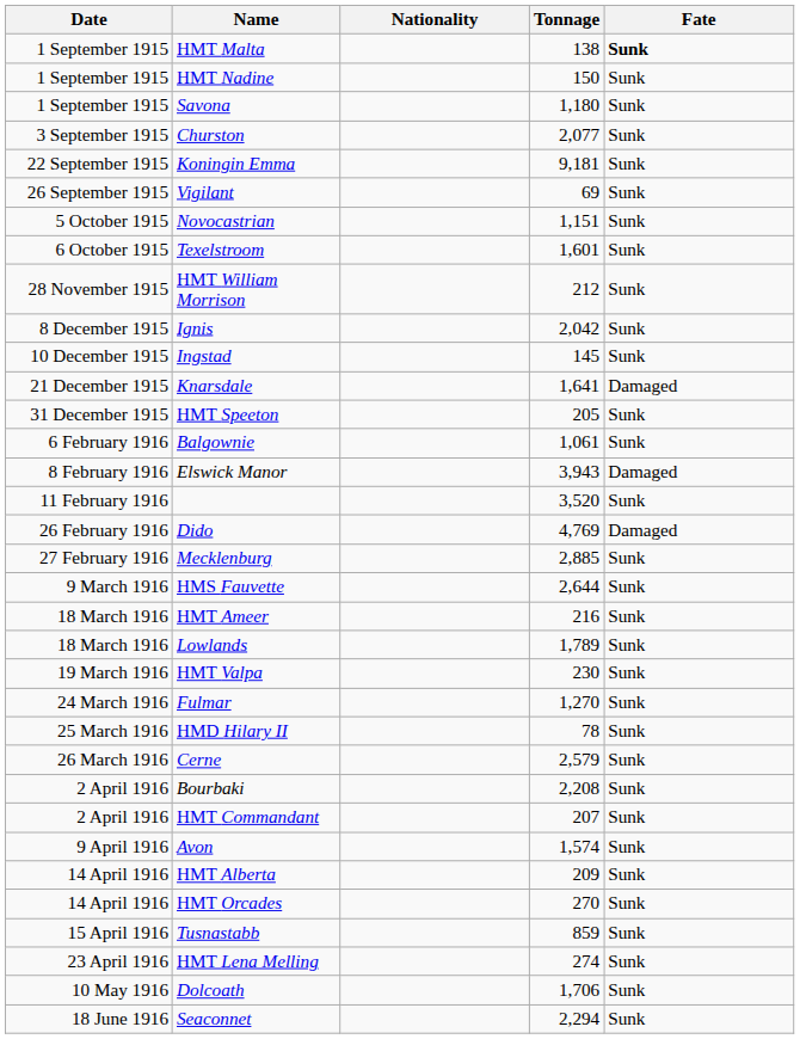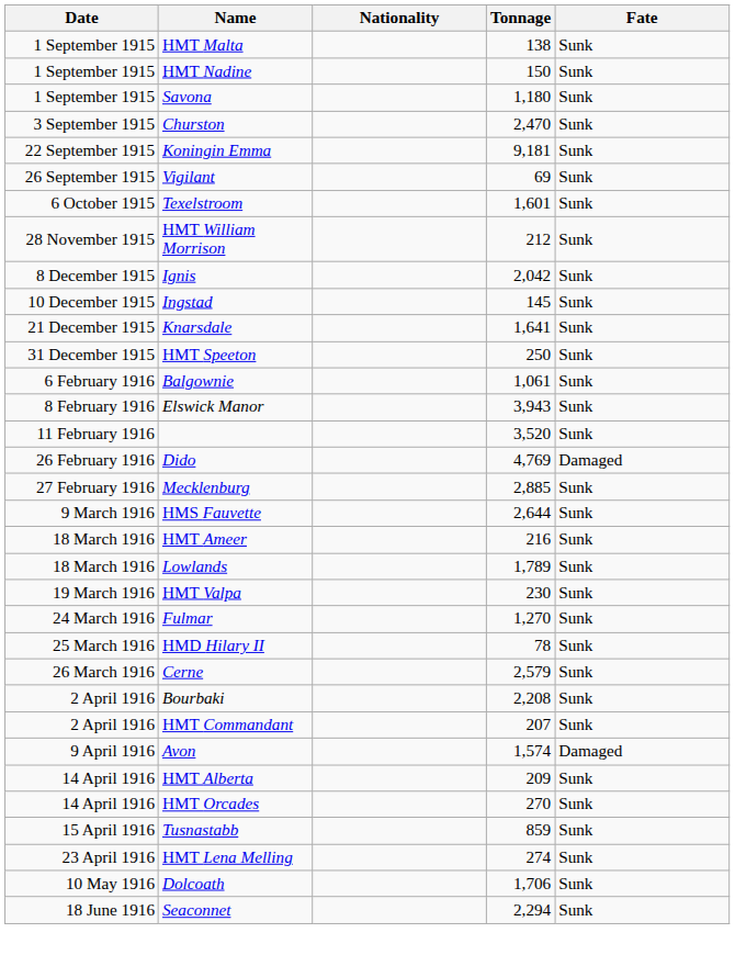 <table class="wikitable sortable">
 <tr>
 <th width="140px">Date</th>
 <th width="140px">Name</th>
 <th width="160px">Nationality</th>
 <th width="25px">Tonnage</th>
 <th width="160px">Fate</th>
 </tr>
 <tr>
 <td align="right">1 September 1915</td>
 <td align="left"><a href='#'>HMT <em>Malta</em></a></td>
 <td align="left"></td>
 <td align="right">138</td>
-<td align="left"><strong>Sunk</strong></td>
+<td align="left">Sunk</td>
 </tr>
 <tr>
 <td align="right">1 September 1915</td>
 <td align="left"><a href='#'>HMT <em>Nadine</em></a></td>
 <td align="left"></td>
 <td align="right">150</td>
 <td align="left">Sunk</td>
 </tr>
 <tr>
 <td align="right">1 September 1915</td>
 <td align="left"><a href='#'><em>Savona</em></a></td>
 <td align="left"></td>
 <td align="right">1,180</td>
 <td align="left">Sunk</td>
 </tr>
 <tr>
 <td align="right">3 September 1915</td>
 <td align="left"><a href='#'><em>Churston</em></a></td>
 <td align="left"></td>
-<td align="right">2,077</td>
+<td align="right">2,470</td>
 <td align="left">Sunk</td>
 </tr>
 <tr>
 <td align="right">22 September 1915</td>
 <td align="left"><a href='#'><em>Koningin Emma</em></a></td>
 <td align="left"></td>
 <td align="right">9,181</td>
 <td align="left">Sunk</td>
 </tr>
 <tr>
 <td align="right">26 September 1915</td>
 <td align="left"><a href='#'><em>Vigilant</em></a></td>
 <td align="left"></td>
 <td align="right">69</td>
-<td align="left">Sunk</td>
-</tr>
-<tr>
-<td align="right">5 October 1915</td>
-<td align="left"><a href='#'><em>Novocastrian</em></a></td>
-<td align="left"></td>
-<td align="right">1,151</td>
 <td align="left">Sunk</td>
 </tr>
 <tr>
 <td align="right">6 October 1915</td>
 <td align="left"><a href='#'><em>Texelstroom</em></a></td>
 <td align="left"></td>
 <td align="right">1,601</td>
 <td align="left">Sunk</td>
 </tr>
 <tr>
 <td align="right">28 November 1915</td>
 <td align="left"><a href='#'>HMT <em>William Morrison</em></a></td>
 <td align="left"></td>
 <td align="right">212</td>
 <td align="left">Sunk</td>
 </tr>
 <tr>
 <td align="right">8 December 1915</td>
 <td align="left"><a href='#'><em>Ignis</em></a></td>
 <td align="left"></td>
 <td align="right">2,042</td>
 <td align="left">Sunk</td>
 </tr>
 <tr>
 <td align="right">10 December 1915</td>
 <td align="left"><a href='#'><em>Ingstad</em></a></td>
 <td align="left"></td>
 <td align="right">145</td>
 <td align="left">Sunk</td>
 </tr>
 <tr>
 <td align="right">21 December 1915</td>
 <td align="left"><a href='#'><em>Knarsdale</em></a></td>
 <td align="left"></td>
 <td align="right">1,641</td>
-<td align="left">Damaged</td>
+<td align="left">Sunk</td>
 </tr>
 <tr>
 <td align="right">31 December 1915</td>
 <td align="left"><a href='#'>HMT <em>Speeton</em></a></td>
 <td align="left"></td>
-<td align="right">205</td>
+<td align="right">250</td>
 <td align="left">Sunk</td>
 </tr>
 <tr>
 <td align="right">6 February 1916</td>
 <td align="left"><a href='#'><em>Balgownie</em></a></td>
 <td align="left"></td>
 <td align="right">1,061</td>
 <td align="left">Sunk</td>
 </tr>
 <tr>
 <td align="right">8 February 1916</td>
 <td align="left"><em>Elswick Manor</em></td>
 <td align="left"></td>
 <td align="right">3,943</td>
-<td align="left">Damaged</td>
+<td align="left">Sunk</td>
 </tr>
 <tr>
 <td align="right">11 February 1916</td>
 <td align="left"></td>
 <td align="left"></td>
 <td align="right">3,520</td>
 <td align="left">Sunk</td>
 </tr>
 <tr>
 <td align="right">26 February 1916</td>
 <td align="left"><a href='#'><em>Dido</em></a></td>
 <td align="left"></td>
 <td align="right">4,769</td>
 <td align="left">Damaged</td>
 </tr>
 <tr>
 <td align="right">27 February 1916</td>
 <td align="left"><a href='#'><em>Mecklenburg</em></a></td>
 <td align="left"></td>
 <td align="right">2,885</td>
 <td align="left">Sunk</td>
 </tr>
 <tr>
 <td align="right">9 March 1916</td>
 <td align="left"><a href='#'>HMS <em>Fauvette</em></a></td>
 <td align="left"></td>
 <td align="right">2,644</td>
 <td align="left">Sunk</td>
 </tr>
 <tr>
 <td align="right">18 March 1916</td>
 <td align="left"><a href='#'>HMT <em>Ameer</em></a></td>
 <td align="left"></td>
 <td align="right">216</td>
 <td align="left">Sunk</td>
 </tr>
 <tr>
 <td align="right">18 March 1916</td>
 <td align="left"><a href='#'><em>Lowlands</em></a></td>
 <td align="left"></td>
 <td align="right">1,789</td>
 <td align="left">Sunk</td>
 </tr>
 <tr>
 <td align="right">19 March 1916</td>
 <td align="left"><a href='#'>HMT <em>Valpa</em></a></td>
 <td align="left"></td>
 <td align="right">230</td>
 <td align="left">Sunk</td>
 </tr>
 <tr>
 <td align="right">24 March 1916</td>
 <td align="left"><a href='#'><em>Fulmar</em></a></td>
 <td align="left"></td>
 <td align="right">1,270</td>
 <td align="left">Sunk</td>
 </tr>
 <tr>
 <td align="right">25 March 1916</td>
 <td align="left"><a href='#'>HMD <em>Hilary II</em></a></td>
 <td align="left"></td>
 <td align="right">78</td>
 <td align="left">Sunk</td>
 </tr>
 <tr>
 <td align="right">26 March 1916</td>
 <td align="left"><a href='#'><em>Cerne</em></a></td>
 <td align="left"></td>
 <td align="right">2,579</td>
 <td align="left">Sunk</td>
 </tr>
 <tr>
 <td align="right">2 April 1916</td>
 <td align="left"><em>Bourbaki</em></td>
 <td align="left"></td>
 <td align="right">2,208</td>
 <td align="left">Sunk</td>
 </tr>
 <tr>
 <td align="right">2 April 1916</td>
 <td align="left"><a href='#'>HMT <em>Commandant</em></a></td>
 <td align="left"></td>
 <td align="right">207</td>
 <td align="left">Sunk</td>
 </tr>
 <tr>
 <td align="right">9 April 1916</td>
 <td align="left"><a href='#'><em>Avon</em></a></td>
 <td align="left"></td>
 <td align="right">1,574</td>
-<td align="left">Sunk</td>
+<td align="left">Damaged</td>
 </tr>
 <tr>
 <td align="right">14 April 1916</td>
 <td align="left"><a href='#'>HMT <em>Alberta</em></a></td>
 <td align="left"></td>
 <td align="right">209</td>
 <td align="left">Sunk</td>
 </tr>
 <tr>
 <td align="right">14 April 1916</td>
 <td align="left"><a href='#'>HMT <em>Orcades</em></a></td>
 <td align="left"></td>
 <td align="right">270</td>
 <td align="left">Sunk</td>
 </tr>
 <tr>
 <td align="right">15 April 1916</td>
 <td align="left"><a href='#'><em>Tusnastabb</em></a></td>
 <td align="left"></td>
 <td align="right">859</td>
 <td align="left">Sunk</td>
 </tr>
 <tr>
 <td align="right">23 April 1916</td>
 <td align="left"><a href='#'>HMT <em>Lena Melling</em></a></td>
 <td align="left"></td>
 <td align="right">274</td>
 <td align="left">Sunk</td>
 </tr>
 <tr>
 <td align="right">10 May 1916</td>
 <td align="left"><a href='#'><em>Dolcoath</em></a></td>
 <td align="left"></td>
 <td align="right">1,706</td>
 <td align="left">Sunk</td>
 </tr>
 <tr>
 <td align="right">18 June 1916</td>
 <td align="left"><a href='#'><em>Seaconnet</em></a></td>
 <td align="left"></td>
 <td align="right">2,294</td>
 <td align="left">Sunk</td>
 </tr>
 </table>
